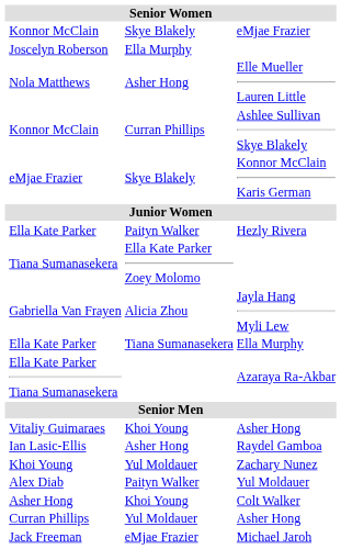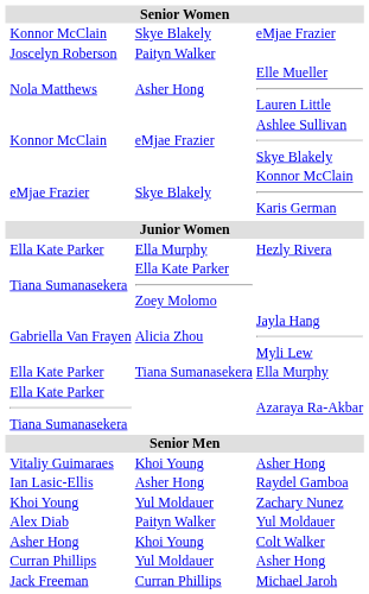 <table>
 <tr style="background:#dfdfdf;">
 <td colspan="4" style="text-align:center;"><strong>Senior Women</strong></td>
 </tr>
 <tr>
 <th scope=row style="text-align:left"></th>
 <td><a href='#'>Konnor McClain</a></td>
 <td><a href='#'>Skye Blakely</a></td>
 <td><a href='#'>eMjae Frazier</a></td>
 </tr>
 <tr>
 <th scope=row style="text-align:left"></th>
 <td><a href='#'>Joscelyn Roberson</a></td>
-<td><a href='#'>Ella Murphy</a></td>
+<td><a href='#'>Paityn Walker</a></td>
 <td></td>
 </tr>
 <tr>
 <th scope=row style="text-align:left"></th>
 <td><a href='#'>Nola Matthews</a></td>
 <td><a href='#'>Asher Hong</a></td>
 <td><a href='#'>Elle Mueller</a><hr><a href='#'>Lauren Little</a></td>
 </tr>
 <tr>
 <th scope=row style="text-align:left"></th>
 <td><a href='#'>Konnor McClain</a></td>
-<td><a href='#'>Curran Phillips</a></td>
+<td><a href='#'>eMjae Frazier</a></td>
 <td><a href='#'>Ashlee Sullivan</a><hr><a href='#'>Skye Blakely</a></td>
 </tr>
 <tr>
 <th scope=row style="text-align:left"></th>
 <td><a href='#'>eMjae Frazier</a></td>
 <td><a href='#'>Skye Blakely</a></td>
 <td><a href='#'>Konnor McClain</a><hr><a href='#'>Karis German</a></td>
 </tr>
 <tr>
 </tr>
 <tr style="background:#dfdfdf;">
 <td colspan="4" style="text-align:center;"><strong>Junior Women</strong></td>
 </tr>
 <tr>
 <th scope=row style="text-align:left"></th>
 <td><a href='#'>Ella Kate Parker</a></td>
-<td><a href='#'>Paityn Walker</a></td>
+<td><a href='#'>Ella Murphy</a></td>
 <td><a href='#'>Hezly Rivera</a></td>
 </tr>
 <tr>
 <th scope=row style="text-align:left"></th>
 <td><a href='#'>Tiana Sumanasekera</a></td>
 <td><a href='#'>Ella Kate Parker</a><hr><a href='#'>Zoey Molomo</a></td>
 <td></td>
 </tr>
 <tr>
 <th scope=row style="text-align:left"></th>
 <td><a href='#'>Gabriella Van Frayen</a></td>
 <td><a href='#'>Alicia Zhou</a></td>
 <td><a href='#'>Jayla Hang</a><hr><a href='#'>Myli Lew</a></td>
 </tr>
 <tr>
 <th scope=row style="text-align:left"></th>
 <td><a href='#'>Ella Kate Parker</a></td>
 <td><a href='#'>Tiana Sumanasekera</a></td>
 <td><a href='#'>Ella Murphy</a></td>
 </tr>
 <tr>
 <th scope=row style="text-align:left"></th>
 <td><a href='#'>Ella Kate Parker</a><hr><a href='#'>Tiana Sumanasekera</a></td>
 <td></td>
 <td><a href='#'>Azaraya Ra-Akbar</a></td>
 </tr>
 <tr style="background:#dfdfdf;">
 <td colspan="4" style="text-align:center;"><strong>Senior Men</strong></td>
 </tr>
 <tr>
 <th scope=row style="text-align:left"></th>
 <td><a href='#'>Vitaliy Guimaraes</a></td>
 <td><a href='#'>Khoi Young</a></td>
 <td><a href='#'>Asher Hong</a></td>
 </tr>
 <tr>
 <th scope=row style="text-align:left"></th>
 <td><a href='#'>Ian Lasic-Ellis</a></td>
 <td><a href='#'>Asher Hong</a></td>
 <td><a href='#'>Raydel Gamboa</a></td>
 </tr>
 <tr>
 <th scope=row style="text-align:left"></th>
 <td><a href='#'>Khoi Young</a></td>
 <td><a href='#'>Yul Moldauer</a></td>
 <td><a href='#'>Zachary Nunez</a></td>
 </tr>
 <tr>
 <th scope=row style="text-align:left"></th>
 <td><a href='#'>Alex Diab</a></td>
 <td><a href='#'>Paityn Walker</a></td>
 <td><a href='#'>Yul Moldauer</a></td>
 </tr>
 <tr>
 <th scope=row style="text-align:left"></th>
 <td><a href='#'>Asher Hong</a></td>
 <td><a href='#'>Khoi Young</a></td>
 <td><a href='#'>Colt Walker</a></td>
 </tr>
 <tr>
 <th scope=row style="text-align:left"></th>
 <td><a href='#'>Curran Phillips</a></td>
 <td><a href='#'>Yul Moldauer</a></td>
 <td><a href='#'>Asher Hong</a></td>
 </tr>
 <tr>
 <th scope=row style="text-align:left"></th>
 <td><a href='#'>Jack Freeman</a></td>
-<td><a href='#'>eMjae Frazier</a></td>
+<td><a href='#'>Curran Phillips</a></td>
 <td><a href='#'>Michael Jaroh</a></td>
 </tr>
 </table>
